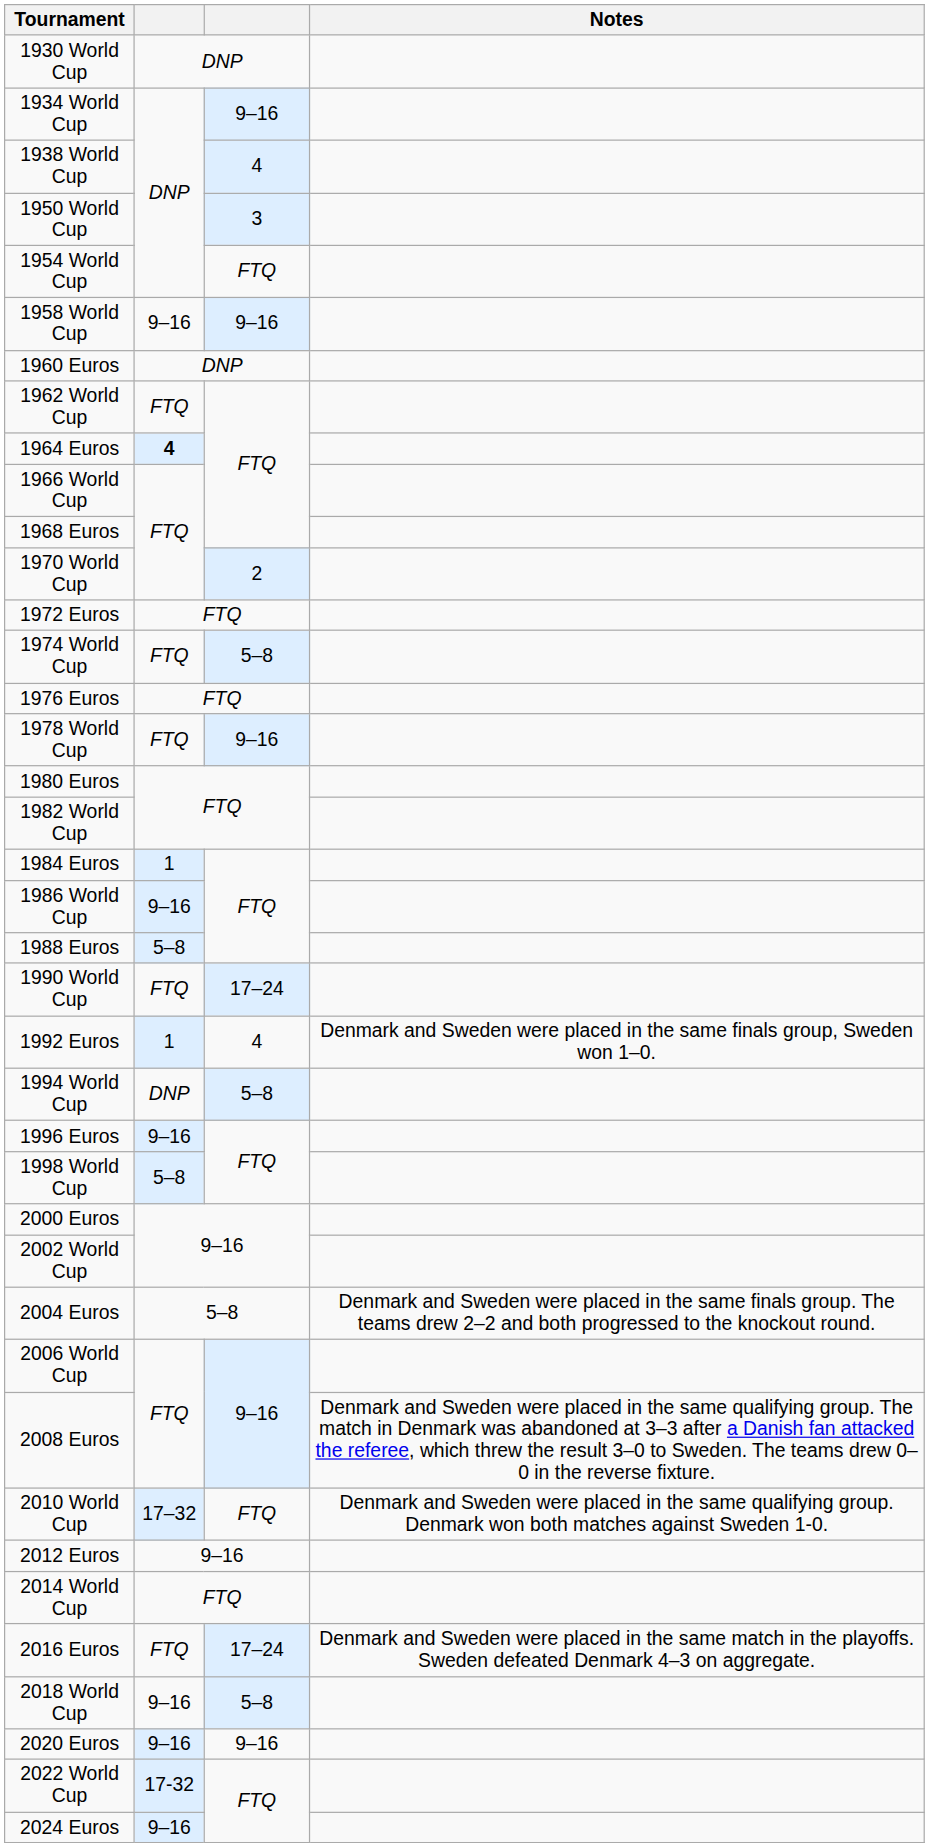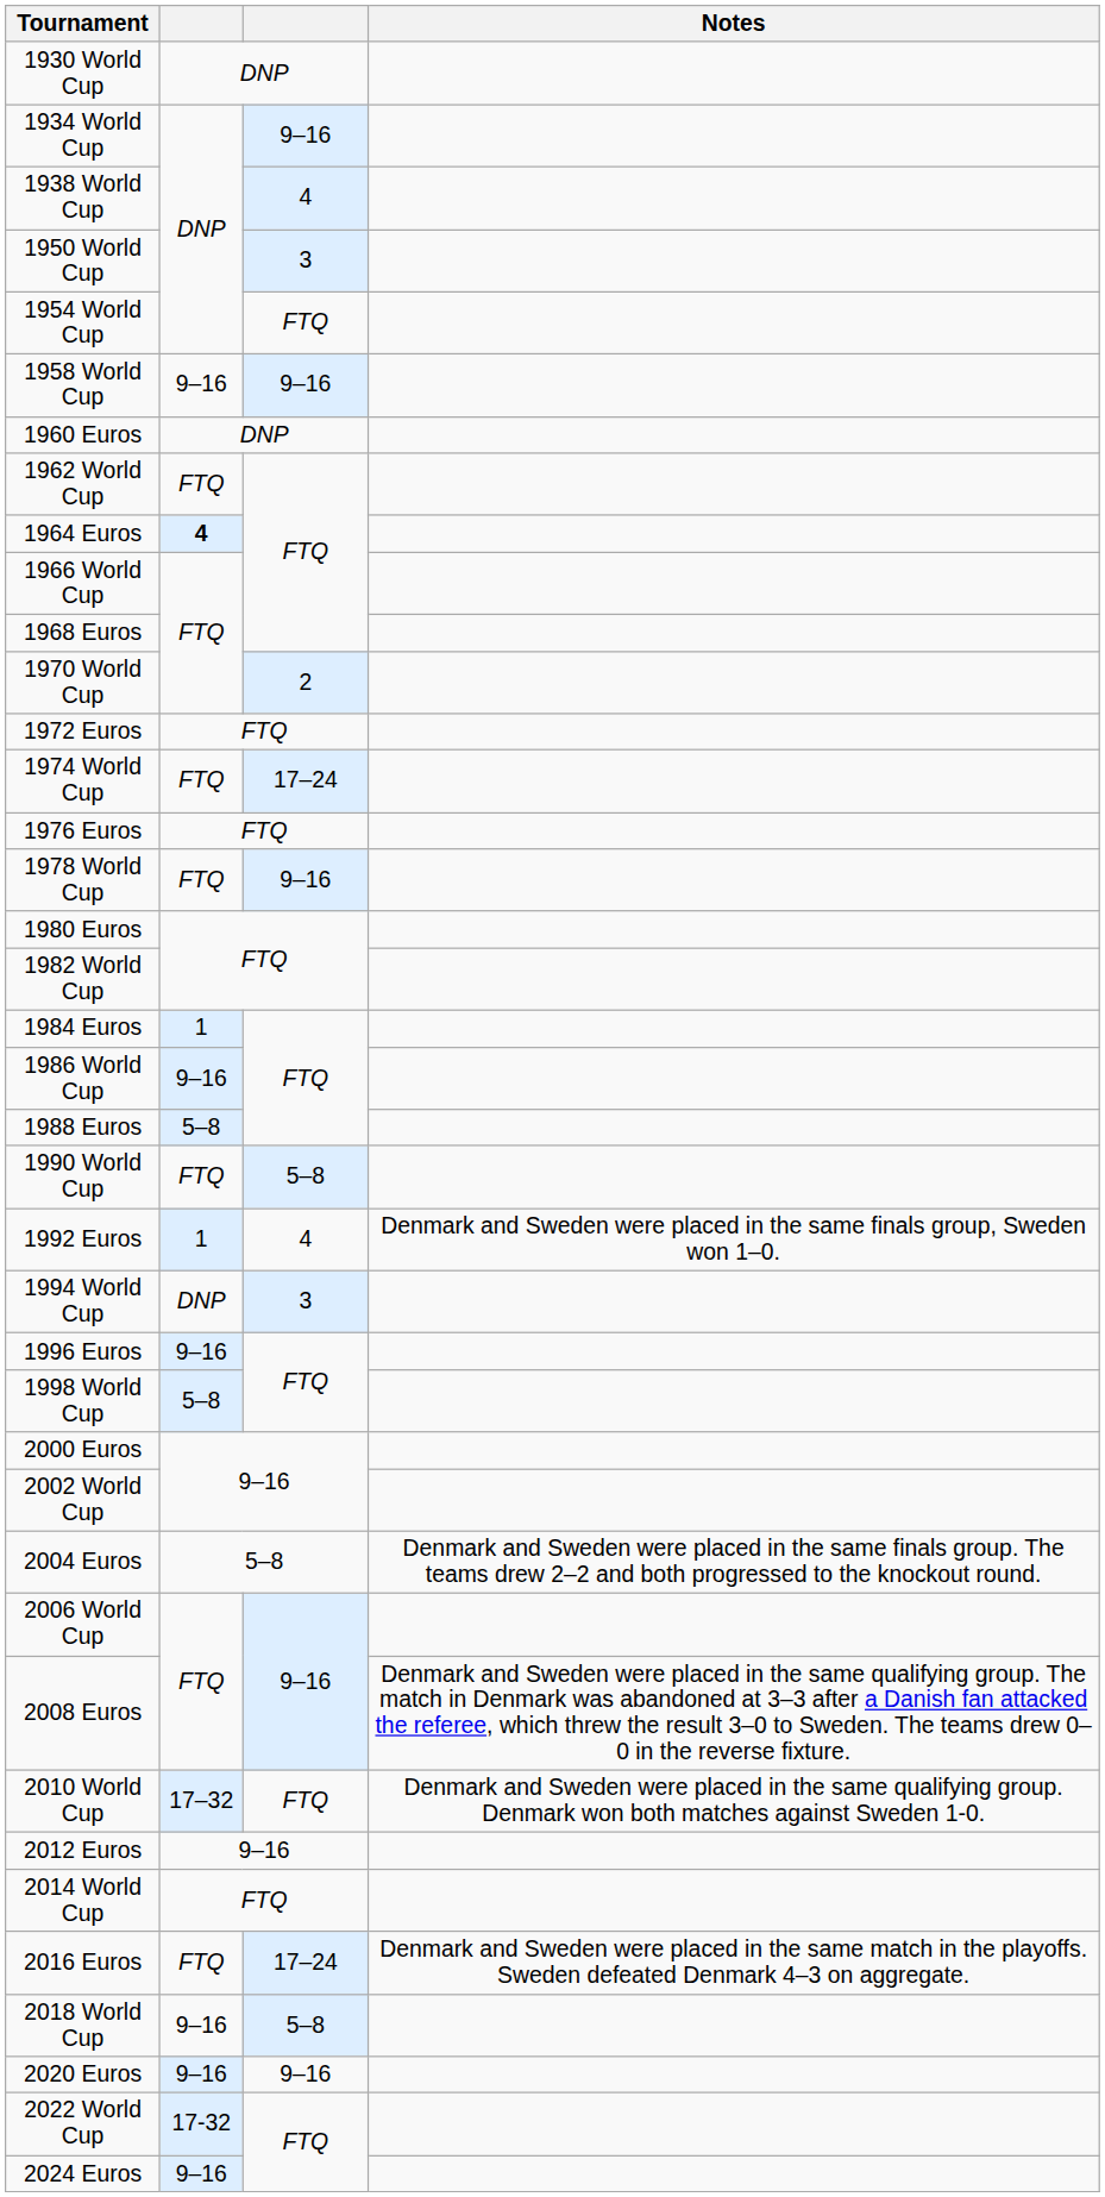 <table class="wikitable" style="text-align: center;">
 <tr>
 <th ! width=100>Tournament</th>
 <th ! width=50></th>
 <th ! width=80></th>
 <th ! width=500>Notes</th>
 </tr>
 <tr>
 <td>1930 World Cup</td>
 <td colspan="2"><em>DNP</em></td>
 <td></td>
 </tr>
 <tr>
 <td>1934 World Cup</td>
 <td rowspan="4"><em>DNP</em></td>
 <td style="background-color:#ddeeff;">9–16</td>
 <td></td>
 </tr>
 <tr>
 <td>1938 World Cup</td>
 <td style="background-color:#ddeeff;">4</td>
 <td></td>
 </tr>
 <tr>
 <td>1950 World Cup</td>
 <td style="background-color:#ddeeff;">3</td>
 <td></td>
 </tr>
 <tr>
 <td>1954 World Cup</td>
 <td><em>FTQ</em></td>
 <td></td>
 </tr>
 <tr>
 <td>1958 World Cup</td>
 <td>9–16</td>
 <td style="background-color:#ddeeff;">9–16</td>
 <td></td>
 </tr>
 <tr>
 <td>1960 Euros</td>
 <td colspan="2"><em>DNP</em></td>
 <td></td>
 </tr>
 <tr>
 <td>1962 World Cup</td>
 <td><em>FTQ</em></td>
 <td rowspan="4"><em>FTQ</em></td>
 <td></td>
 </tr>
 <tr>
 <td>1964 Euros</td>
 <td style="background-color:#ddeeff;"><strong>4</strong></td>
 <td></td>
 </tr>
 <tr>
 <td>1966 World Cup</td>
 <td rowspan="3"><em>FTQ</em></td>
 <td></td>
 </tr>
 <tr>
 <td>1968 Euros</td>
 <td></td>
 </tr>
 <tr>
 <td>1970 World Cup</td>
 <td style="background-color:#ddeeff;">2</td>
 <td></td>
 </tr>
 <tr>
 <td>1972 Euros</td>
 <td colspan="2"><em>FTQ</em></td>
 <td></td>
 </tr>
 <tr>
 <td>1974 World Cup</td>
 <td><em>FTQ</em></td>
-<td style="background-color:#ddeeff;">5–8</td>
+<td style="background-color:#ddeeff;">17–24</td>
 <td></td>
 </tr>
 <tr>
 <td>1976 Euros</td>
 <td colspan="2"><em>FTQ</em></td>
 <td></td>
 </tr>
 <tr>
 <td>1978 World Cup</td>
 <td><em>FTQ</em></td>
 <td style="background-color:#ddeeff;">9–16</td>
 <td></td>
 </tr>
 <tr>
 <td>1980 Euros</td>
 <td colspan="2" rowspan="2"><em>FTQ</em></td>
 <td></td>
 </tr>
 <tr>
 <td>1982 World Cup</td>
 <td></td>
 </tr>
 <tr>
 <td>1984 Euros</td>
 <td style="background-color:#ddeeff;">1</td>
 <td rowspan="3"><em>FTQ</em></td>
 <td></td>
 </tr>
 <tr>
 <td>1986 World Cup</td>
 <td style="background-color:#ddeeff;">9–16</td>
 <td></td>
 </tr>
 <tr>
 <td>1988 Euros</td>
 <td style="background-color:#ddeeff;">5–8</td>
 <td></td>
 </tr>
 <tr>
 <td>1990 World Cup</td>
 <td><em>FTQ</em></td>
-<td style="background-color:#ddeeff;">17–24</td>
+<td style="background-color:#ddeeff;">5–8</td>
 <td></td>
 </tr>
 <tr>
 <td>1992 Euros</td>
 <td style="background-color:#ddeeff;">1</td>
 <td>4</td>
 <td>Denmark and Sweden were placed in the same finals group, Sweden won 1–0.</td>
 </tr>
 <tr>
 <td>1994 World Cup</td>
 <td><em>DNP</em></td>
-<td style="background-color:#ddeeff;">5–8</td>
+<td style="background-color:#ddeeff;">3</td>
 <td></td>
 </tr>
 <tr>
 <td>1996 Euros</td>
 <td style="background-color:#ddeeff;">9–16</td>
 <td rowspan="2"><em>FTQ</em></td>
 <td></td>
 </tr>
 <tr>
 <td>1998 World Cup</td>
 <td style="background-color:#ddeeff;">5–8</td>
 <td></td>
 </tr>
 <tr>
 <td>2000 Euros</td>
 <td colspan="2" rowspan="2">9–16</td>
 <td></td>
 </tr>
 <tr>
 <td>2002 World Cup</td>
 <td></td>
 </tr>
 <tr>
 <td>2004 Euros</td>
 <td colspan="2">5–8</td>
 <td>Denmark and Sweden were placed in the same finals group. The teams drew 2–2 and both progressed to the knockout round.</td>
 </tr>
 <tr>
 <td>2006 World Cup</td>
 <td rowspan="2"><em>FTQ</em></td>
 <td rowspan="2" style="background-color:#ddeeff;">9–16</td>
 <td></td>
 </tr>
 <tr>
 <td>2008 Euros</td>
 <td>Denmark and Sweden were placed in the same qualifying group. The match in Denmark was abandoned at 3–3 after <a href='#'>a Danish fan attacked the referee</a>, which threw the result 3–0 to Sweden. The teams drew 0–0 in the reverse fixture.</td>
 </tr>
 <tr>
 <td>2010 World Cup</td>
 <td style="background-color:#ddeeff;">17–32</td>
 <td><em>FTQ</em></td>
 <td>Denmark and Sweden were placed in the same qualifying group. Denmark won both matches against Sweden 1-0.</td>
 </tr>
 <tr>
 <td>2012 Euros</td>
 <td colspan="2">9–16</td>
 <td></td>
 </tr>
 <tr>
 <td>2014 World Cup</td>
 <td colspan="2"><em>FTQ</em></td>
 <td></td>
 </tr>
 <tr>
 <td>2016 Euros</td>
 <td><em>FTQ</em></td>
 <td style="background-color:#ddeeff;">17–24</td>
 <td>Denmark and Sweden were placed in the same match in the playoffs. Sweden defeated Denmark 4–3 on aggregate.</td>
 </tr>
 <tr>
 <td>2018 World Cup</td>
 <td>9–16</td>
 <td style="background-color:#ddeeff;">5–8</td>
 <td></td>
 </tr>
 <tr>
 <td>2020 Euros</td>
 <td style="background-color:#ddeeff;">9–16</td>
 <td>9–16</td>
 <td></td>
 </tr>
 <tr>
 <td>2022 World Cup</td>
 <td style="background-color:#ddeeff;">17-32</td>
 <td rowspan="2"><em>FTQ</em></td>
 <td></td>
 </tr>
 <tr>
 <td>2024 Euros</td>
 <td style="background-color:#ddeeff;">9–16</td>
 <td></td>
 </tr>
 </table>
